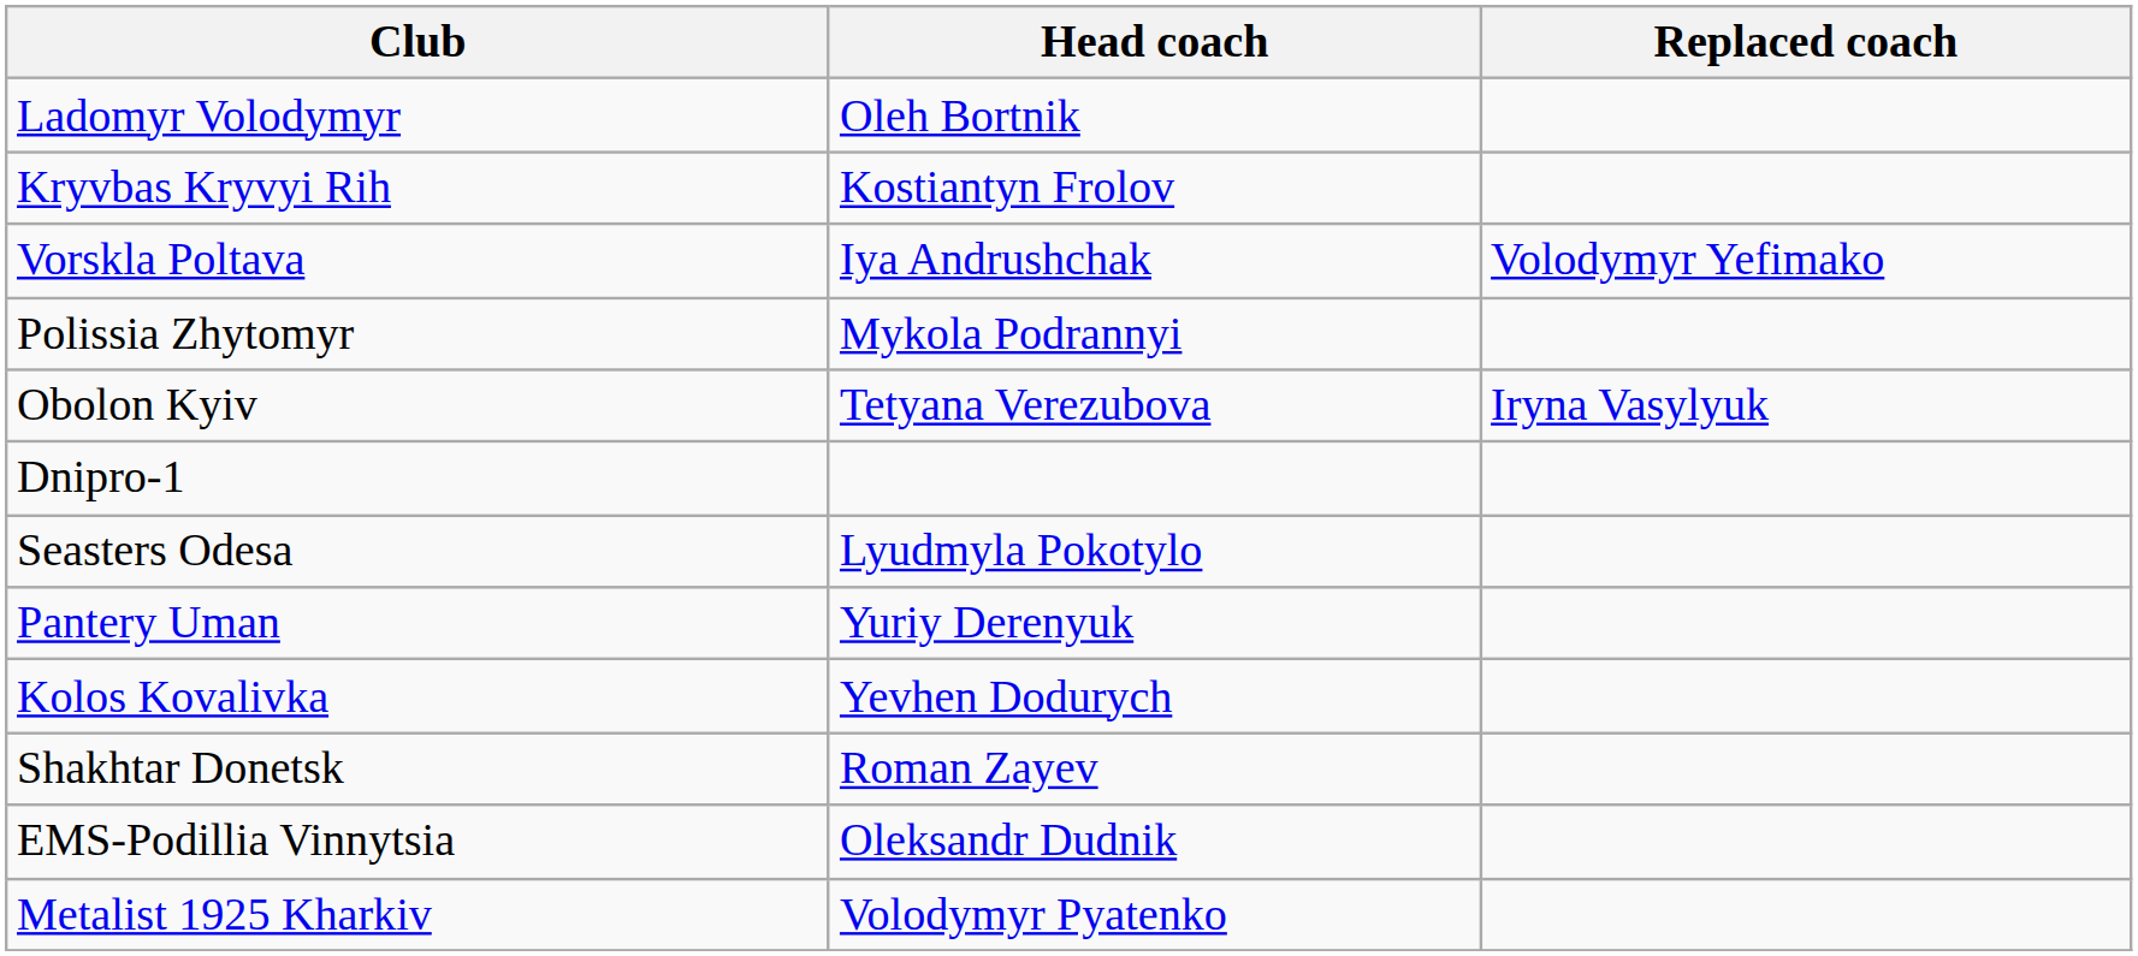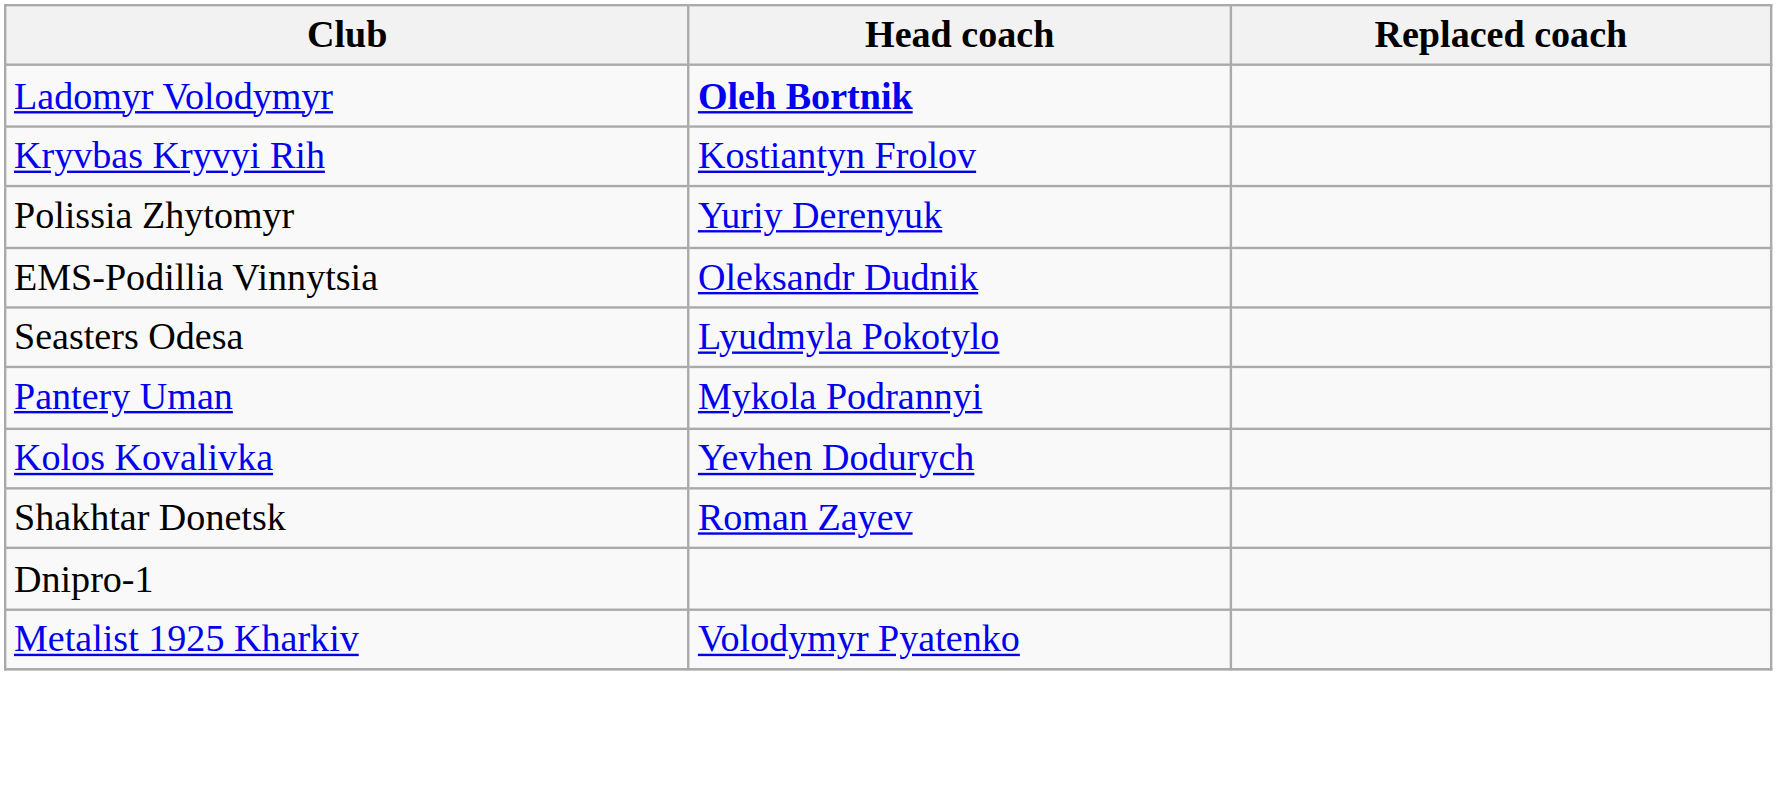 <table class="wikitable sortable">
 <tr>
 <th width="280">Club</th>
 <th width="220">Head coach</th>
 <th width="220">Replaced coach</th>
 </tr>
 <tr>
 <td><a href='#'>Ladomyr Volodymyr</a></td>
-<td> <a href='#'>Oleh Bortnik</a></td>
+<td><strong> <a href='#'>Oleh Bortnik</a></strong></td>
 <td></td>
 </tr>
 <tr>
 <td><a href='#'>Kryvbas Kryvyi Rih</a></td>
 <td> <a href='#'>Kostiantyn Frolov</a></td>
 <td></td>
 </tr>
 <tr>
-<td><a href='#'>Vorskla Poltava</a></td>
-<td> <a href='#'>Iya Andrushchak</a></td>
-<td> <a href='#'>Volodymyr Yefimako</a></td>
-</tr>
-<tr>
 <td>Polissia Zhytomyr</td>
-<td> <a href='#'>Mykola Podrannyi</a></td>
+<td> <a href='#'>Yuriy Derenyuk</a></td>
 <td></td>
 </tr>
 <tr>
-<td>Obolon Kyiv</td>
-<td> <a href='#'>Tetyana Verezubova</a></td>
-<td> <a href='#'>Iryna Vasylyuk</a></td>
-</tr>
-<tr>
-<td>Dnipro-1</td>
-<td></td>
+<td>EMS-Podillia Vinnytsia</td>
+<td> <a href='#'>Oleksandr Dudnik</a></td>
 <td></td>
 </tr>
 <tr>
 <td>Seasters Odesa</td>
 <td> <a href='#'>Lyudmyla Pokotylo</a></td>
 <td></td>
 </tr>
 <tr>
 <td><a href='#'>Pantery Uman</a></td>
-<td> <a href='#'>Yuriy Derenyuk</a></td>
+<td> <a href='#'>Mykola Podrannyi</a></td>
 <td></td>
 </tr>
 <tr>
 <td><a href='#'>Kolos Kovalivka</a></td>
 <td> <a href='#'>Yevhen Dodurych</a></td>
 <td></td>
 </tr>
 <tr>
 <td>Shakhtar Donetsk</td>
 <td> <a href='#'>Roman Zayev</a></td>
 <td></td>
 </tr>
 <tr>
-<td>EMS-Podillia Vinnytsia</td>
-<td> <a href='#'>Oleksandr Dudnik</a></td>
+<td>Dnipro-1</td>
+<td></td>
 <td></td>
 </tr>
 <tr>
 <td><a href='#'>Metalist 1925 Kharkiv</a></td>
 <td> <a href='#'>Volodymyr Pyatenko</a></td>
 <td></td>
 </tr>
 <tr>
 </tr>
 </table>
